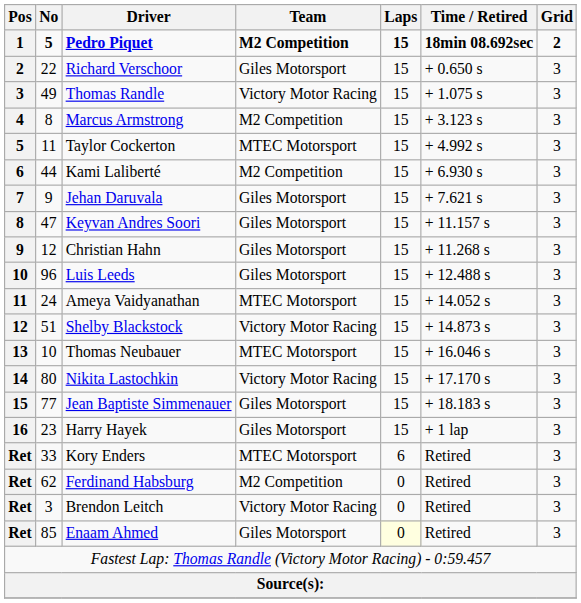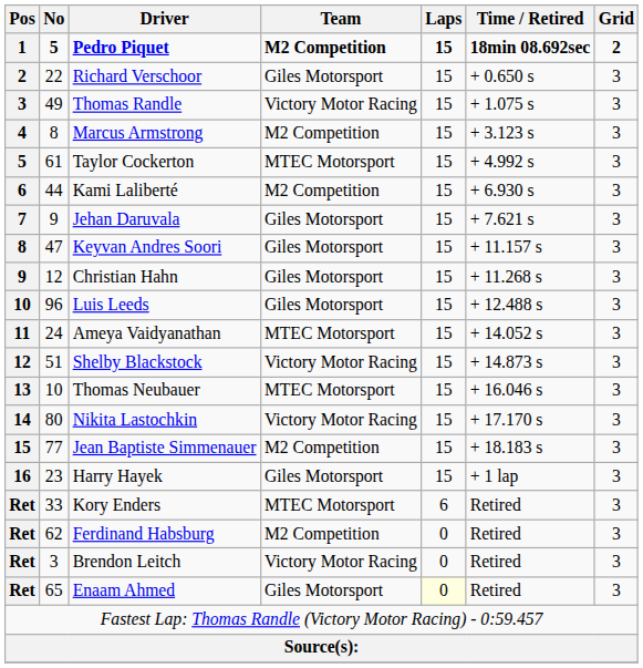 <table class="wikitable" style="font-size: 85%">
 <tr>
 <th>Pos</th>
 <th>No</th>
 <th>Driver</th>
 <th>Team</th>
 <th>Laps</th>
 <th>Time / Retired</th>
 <th>Grid</th>
 </tr>
 <tr>
 <th>1</th>
 <td style="text-align:center;"><strong>5</strong></td>
 <td> <strong><a href='#'>Pedro Piquet</a></strong></td>
 <td><strong>M2 Competition</strong></td>
 <td style="text-align:center;"><strong>15</strong></td>
 <td><strong>18min 08.692sec</strong></td>
 <td style="text-align:center;"><strong>2</strong></td>
 </tr>
 <tr>
 <th>2</th>
 <td style="text-align:center;">22</td>
 <td> <a href='#'>Richard Verschoor</a></td>
 <td>Giles Motorsport</td>
 <td style="text-align:center;">15</td>
 <td>+ 0.650 s</td>
 <td style="text-align:center;">3</td>
 </tr>
 <tr>
 <th>3</th>
 <td style="text-align:center;">49</td>
 <td> <a href='#'>Thomas Randle</a></td>
 <td>Victory Motor Racing</td>
 <td style="text-align:center;">15</td>
 <td>+ 1.075 s</td>
 <td style="text-align:center;">3</td>
 </tr>
 <tr>
 <th>4</th>
 <td style="text-align:center;">8</td>
 <td> <a href='#'>Marcus Armstrong</a></td>
 <td>M2 Competition</td>
 <td style="text-align:center;">15</td>
 <td>+ 3.123 s</td>
 <td style="text-align:center;">3</td>
 </tr>
 <tr>
 <th>5</th>
-<td style="text-align:center;">11</td>
+<td style="text-align:center;">61</td>
 <td> Taylor Cockerton</td>
 <td>MTEC Motorsport</td>
 <td style="text-align:center;">15</td>
 <td>+ 4.992 s</td>
 <td style="text-align:center;">3</td>
 </tr>
 <tr>
 <th>6</th>
 <td style="text-align:center;">44</td>
 <td> Kami Laliberté</td>
 <td>M2 Competition</td>
 <td style="text-align:center;">15</td>
 <td>+ 6.930 s</td>
 <td style="text-align:center;">3</td>
 </tr>
 <tr>
 <th>7</th>
 <td style="text-align:center;">9</td>
 <td> <a href='#'>Jehan Daruvala</a></td>
 <td>Giles Motorsport</td>
 <td style="text-align:center;">15</td>
 <td>+ 7.621 s</td>
 <td style="text-align:center;">3</td>
 </tr>
 <tr>
 <th>8</th>
 <td style="text-align:center;">47</td>
 <td> <a href='#'>Keyvan Andres Soori</a></td>
 <td>Giles Motorsport</td>
 <td style="text-align:center;">15</td>
 <td>+ 11.157 s</td>
 <td style="text-align:center;">3</td>
 </tr>
 <tr>
 <th>9</th>
 <td style="text-align:center;">12</td>
 <td> Christian Hahn</td>
 <td>Giles Motorsport</td>
 <td style="text-align:center;">15</td>
 <td>+ 11.268 s</td>
 <td style="text-align:center;">3</td>
 </tr>
 <tr>
 <th>10</th>
 <td style="text-align:center;">96</td>
 <td> <a href='#'>Luis Leeds</a></td>
 <td>Giles Motorsport</td>
 <td style="text-align:center;">15</td>
 <td>+ 12.488 s</td>
 <td style="text-align:center;">3</td>
 </tr>
 <tr>
 <th>11</th>
 <td style="text-align:center;">24</td>
 <td> Ameya Vaidyanathan</td>
 <td>MTEC Motorsport</td>
 <td style="text-align:center;">15</td>
 <td>+ 14.052 s</td>
 <td style="text-align:center;">3</td>
 </tr>
 <tr>
 <th>12</th>
 <td style="text-align:center;">51</td>
 <td> <a href='#'>Shelby Blackstock</a></td>
 <td>Victory Motor Racing</td>
 <td style="text-align:center;">15</td>
 <td>+ 14.873 s</td>
 <td style="text-align:center;">3</td>
 </tr>
 <tr>
 <th>13</th>
 <td style="text-align:center;">10</td>
 <td> Thomas Neubauer</td>
 <td>MTEC Motorsport</td>
 <td style="text-align:center;">15</td>
 <td>+ 16.046 s</td>
 <td style="text-align:center;">3</td>
 </tr>
 <tr>
 <th>14</th>
 <td style="text-align:center;">80</td>
 <td> <a href='#'>Nikita Lastochkin</a></td>
 <td>Victory Motor Racing</td>
 <td style="text-align:center;">15</td>
 <td>+ 17.170 s</td>
 <td style="text-align:center;">3</td>
 </tr>
 <tr>
 <th>15</th>
 <td style="text-align:center;">77</td>
 <td> <a href='#'>Jean Baptiste Simmenauer</a></td>
-<td>Giles Motorsport</td>
+<td>M2 Competition</td>
 <td style="text-align:center;">15</td>
 <td>+ 18.183 s</td>
 <td style="text-align:center;">3</td>
 </tr>
 <tr>
 <th>16</th>
 <td style="text-align:center;">23</td>
 <td> Harry Hayek</td>
 <td>Giles Motorsport</td>
 <td style="text-align:center;">15</td>
 <td>+ 1 lap</td>
 <td style="text-align:center;">3</td>
 </tr>
 <tr>
 <th>Ret</th>
 <td style="text-align:center;">33</td>
 <td> Kory Enders</td>
 <td>MTEC Motorsport</td>
 <td style="text-align:center;">6</td>
 <td>Retired</td>
 <td style="text-align:center;">3</td>
 </tr>
 <tr>
 <th>Ret</th>
 <td style="text-align:center;">62</td>
 <td> <a href='#'>Ferdinand Habsburg</a></td>
 <td>M2 Competition</td>
 <td style="text-align:center;">0</td>
 <td>Retired</td>
 <td style="text-align:center;">3</td>
 </tr>
 <tr>
 <th>Ret</th>
 <td style="text-align:center;">3</td>
 <td> Brendon Leitch</td>
 <td>Victory Motor Racing</td>
 <td style="text-align:center;">0</td>
 <td>Retired</td>
 <td style="text-align:center;">3</td>
 </tr>
 <tr>
 <th>Ret</th>
-<td style="text-align:center;">85</td>
+<td style="text-align:center;">65</td>
 <td> <a href='#'>Enaam Ahmed</a></td>
 <td>Giles Motorsport</td>
 <td style="background: lightyellow; text-align:center;">0</td>
 <td>Retired</td>
 <td style="text-align:center;">3</td>
 </tr>
 <tr>
 <td colspan="7" align="center"><em>Fastest Lap: <a href='#'>Thomas Randle</a> (Victory Motor Racing) - 0:59.457</em></td>
 </tr>
 <tr>
 <th colspan="7">Source(s): </th>
 </tr>
 <tr>
 </tr>
 </table>
